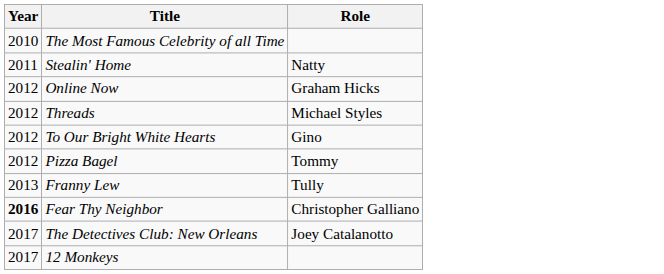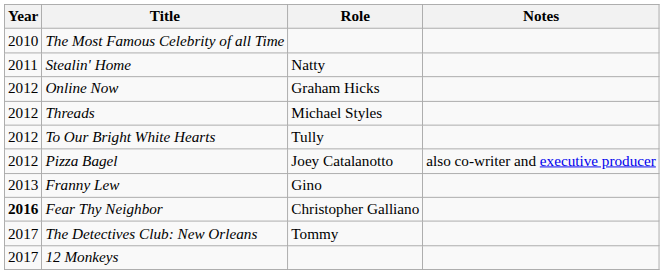 <table class="wikitable">
 <tr>
 <th>Year</th>
 <th>Title</th>
 <th>Role</th>
+<th>Notes</th>
 </tr>
 <tr>
 <td>2010</td>
 <td><em>The Most Famous Celebrity of all Time</em></td>
+<td></td>
 <td></td>
 </tr>
 <tr>
 <td>2011</td>
 <td><em>Stealin' Home</em></td>
 <td>Natty</td>
+<td></td>
 </tr>
 <tr>
 <td>2012</td>
 <td><em>Online Now</em></td>
 <td>Graham Hicks</td>
+<td></td>
 </tr>
 <tr>
 <td>2012</td>
 <td><em>Threads</em></td>
 <td>Michael Styles</td>
+<td></td>
 </tr>
 <tr>
 <td>2012</td>
 <td><em>To Our Bright White Hearts</em></td>
-<td>Gino</td>
+<td>Tully</td>
+<td></td>
 </tr>
 <tr>
 <td>2012</td>
 <td><em>Pizza Bagel</em></td>
-<td>Tommy</td>
+<td>Joey Catalanotto</td>
+<td>also co-writer and <a href='#'>executive producer</a></td>
 </tr>
 <tr>
 <td>2013</td>
 <td><em>Franny Lew</em></td>
-<td>Tully</td>
+<td>Gino</td>
+<td></td>
 </tr>
 <tr>
 <td><strong>2016</strong></td>
 <td><em>Fear Thy Neighbor</em></td>
 <td>Christopher Galliano</td>
+<td></td>
 </tr>
 <tr>
 <td>2017</td>
 <td><em>The Detectives Club: New Orleans</em></td>
-<td>Joey Catalanotto</td>
+<td>Tommy</td>
+<td></td>
 </tr>
 <tr>
 <td>2017</td>
 <td><em>12 Monkeys</em></td>
 <td></td>
+<td></td>
 </tr>
 </table>
